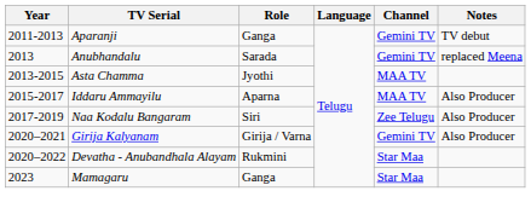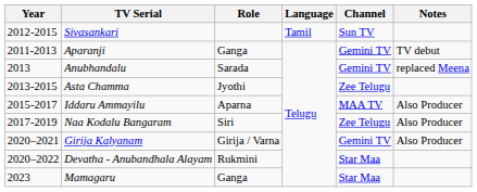 <table class="wikitable">
 <tr>
 <th>Year</th>
 <th>TV Serial</th>
 <th>Role</th>
 <th>Language</th>
 <th>Channel</th>
 <th>Notes</th>
+</tr>
+<tr>
+<td>2012-2015</td>
+<td><em><a href='#'>Sivasankari</a></em></td>
+<td></td>
+<td><a href='#'>Tamil</a></td>
+<td><a href='#'>Sun TV</a></td>
+<td></td>
 </tr>
 <tr>
 <td>2011-2013</td>
 <td><em>Aparanji</em></td>
 <td>Ganga</td>
 <td rowspan=8><a href='#'>Telugu</a></td>
 <td><a href='#'>Gemini TV</a></td>
 <td>TV debut</td>
 </tr>
 <tr>
 <td>2013</td>
 <td><em>Anubhandalu</em></td>
 <td>Sarada</td>
 <td><a href='#'>Gemini TV</a></td>
 <td>replaced <a href='#'>Meena</a></td>
 </tr>
 <tr>
 <td>2013-2015</td>
 <td><em>Asta Chamma</em></td>
 <td>Jyothi</td>
-<td><a href='#'>MAA TV</a></td>
+<td><a href='#'>Zee Telugu</a></td>
 <td></td>
 </tr>
 <tr>
 <td>2015-2017</td>
 <td><em>Iddaru Ammayilu</em></td>
 <td>Aparna</td>
 <td><a href='#'>MAA TV</a></td>
 <td>Also Producer</td>
 </tr>
 <tr>
 <td>2017-2019</td>
 <td><em>Naa Kodalu Bangaram</em></td>
 <td>Siri</td>
 <td><a href='#'>Zee Telugu</a></td>
 <td>Also Producer</td>
 </tr>
 <tr>
 <td>2020–2021</td>
 <td><em><a href='#'>Girija Kalyanam</a></em></td>
 <td>Girija / Varna</td>
 <td><a href='#'>Gemini TV</a></td>
 <td>Also Producer</td>
 </tr>
 <tr>
 <td>2020–2022</td>
 <td><em>Devatha - Anubandhala Alayam</em></td>
 <td>Rukmini</td>
 <td><a href='#'>Star Maa</a></td>
 </tr>
 <tr>
 <td>2023</td>
 <td><em>Mamagaru</em></td>
 <td>Ganga</td>
 <td><a href='#'>Star Maa</a></td>
 <td></td>
 </tr>
 </table>
